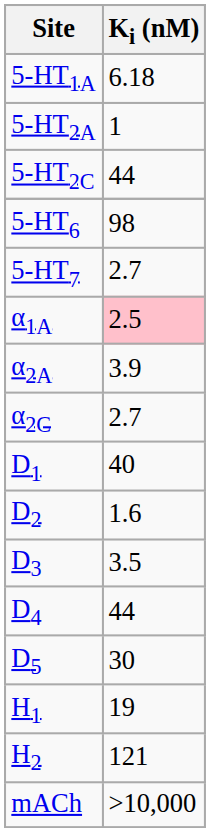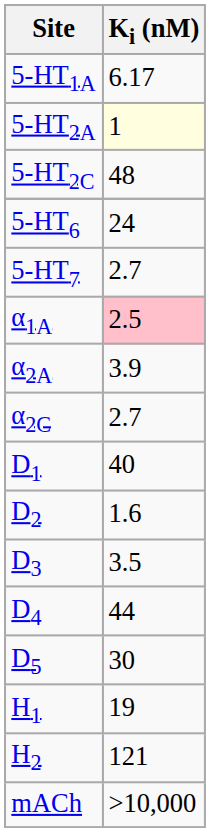 <table class="wikitable floatright" style="font-size:small;">
 <tr>
 <th>Site</th>
 <th>K<sub>i</sub> (nM)</th>
 </tr>
 <tr>
 <td><a href='#'>5-HT<sub>1A</sub></a></td>
-<td>6.18</td>
+<td>6.17</td>
 </tr>
 <tr>
 <td><a href='#'>5-HT<sub>2A</sub></a></td>
-<td>1</td>
+<td style="background: lightyellow;">1</td>
 </tr>
 <tr>
 <td><a href='#'>5-HT<sub>2C</sub></a></td>
-<td>44</td>
+<td>48</td>
 </tr>
 <tr>
 </tr>
 <tr>
 <td><a href='#'>5-HT<sub>6</sub></a></td>
-<td>98</td>
+<td>24</td>
 </tr>
 <tr>
 <td><a href='#'>5-HT<sub>7</sub></a></td>
 <td>2.7</td>
 </tr>
 <tr>
 <td><a href='#'>α<sub>1A</sub></a></td>
 <td style="background: pink;">2.5</td>
 </tr>
 <tr>
 <td><a href='#'>α<sub>2A</sub></a></td>
 <td>3.9</td>
 </tr>
 <tr>
 <td><a href='#'>α<sub>2C</sub></a></td>
 <td>2.7</td>
 </tr>
 <tr>
 <td><a href='#'>D<sub>1</sub></a></td>
 <td>40</td>
 </tr>
 <tr>
 <td><a href='#'>D<sub>2</sub></a></td>
 <td>1.6</td>
 </tr>
 <tr>
 <td><a href='#'>D<sub>3</sub></a></td>
 <td>3.5</td>
 </tr>
 <tr>
 <td><a href='#'>D<sub>4</sub></a></td>
 <td>44</td>
 </tr>
 <tr>
 <td><a href='#'>D<sub>5</sub></a></td>
 <td>30</td>
 </tr>
 <tr>
 <td><a href='#'>H<sub>1</sub></a></td>
 <td>19</td>
 </tr>
 <tr>
 <td><a href='#'>H<sub>2</sub></a></td>
 <td>121</td>
 </tr>
 <tr>
 <td><a href='#'>mACh</a></td>
 <td>>10,000</td>
 </tr>
 </table>
